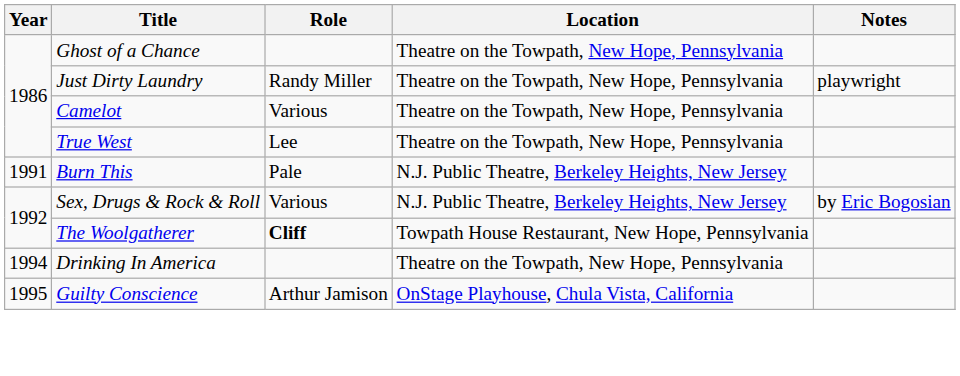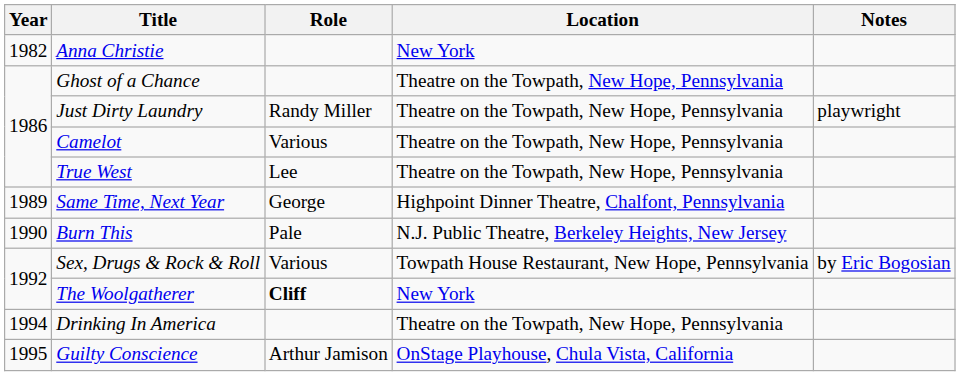 <table class="wikitable sortable">
 <tr>
 <th>Year</th>
 <th>Title</th>
 <th>Role</th>
 <th>Location</th>
 <th>Notes</th>
+</tr>
+<tr>
+<td>1982</td>
+<td><em><a href='#'>Anna Christie</a></em></td>
+<td></td>
+<td><a href='#'>New York</a></td>
+<td></td>
 </tr>
 <tr>
 <td rowspan="4">1986</td>
 <td><em>Ghost of a Chance</em></td>
 <td></td>
 <td>Theatre on the Towpath, <a href='#'>New Hope, Pennsylvania</a></td>
 <td></td>
 </tr>
 <tr>
 <td><em>Just Dirty Laundry</em></td>
 <td>Randy Miller</td>
 <td>Theatre on the Towpath, New Hope, Pennsylvania</td>
 <td>playwright</td>
 </tr>
 <tr>
 <td><em><a href='#'>Camelot</a></em></td>
 <td>Various</td>
 <td>Theatre on the Towpath, New Hope, Pennsylvania</td>
 <td></td>
 </tr>
 <tr>
 <td><em><a href='#'>True West</a></em></td>
 <td>Lee</td>
 <td>Theatre on the Towpath, New Hope, Pennsylvania</td>
 <td></td>
 </tr>
 <tr>
-<td>1991</td>
+<td>1989</td>
+<td><em><a href='#'>Same Time, Next Year</a></em></td>
+<td>George</td>
+<td>Highpoint Dinner Theatre, <a href='#'>Chalfont, Pennsylvania</a></td>
+<td></td>
+</tr>
+<tr>
+<td>1990</td>
 <td><em><a href='#'>Burn This</a></em></td>
 <td>Pale</td>
 <td>N.J. Public Theatre, <a href='#'>Berkeley Heights, New Jersey</a></td>
 <td></td>
 </tr>
 <tr>
 <td rowspan="2">1992</td>
 <td><em>Sex, Drugs & Rock & Roll</em></td>
 <td>Various</td>
-<td>N.J. Public Theatre, <a href='#'>Berkeley Heights, New Jersey</a></td>
+<td>Towpath House Restaurant, New Hope, Pennsylvania</td>
 <td>by <a href='#'>Eric Bogosian</a></td>
 </tr>
 <tr>
 <td><em><a href='#'>The Woolgatherer</a></em></td>
 <td><strong>Cliff</strong></td>
-<td>Towpath House Restaurant, New Hope, Pennsylvania</td>
+<td><a href='#'>New York</a></td>
 <td></td>
 </tr>
 <tr>
 <td>1994</td>
 <td><em>Drinking In America</em></td>
 <td></td>
 <td>Theatre on the Towpath, New Hope, Pennsylvania</td>
 <td></td>
 </tr>
 <tr>
 <td>1995</td>
 <td><em><a href='#'>Guilty Conscience</a></em></td>
 <td>Arthur Jamison</td>
 <td><a href='#'>OnStage Playhouse</a>, <a href='#'>Chula Vista, California</a></td>
 <td></td>
 </tr>
 </table>
